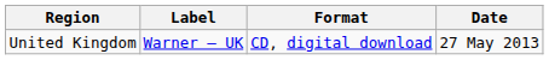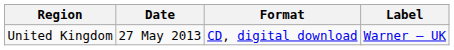 <table class="wikitable plainrowheaders">
 <tr>
 <th scope="col">Region</th>
+<th scope="col">Date</th>
+<th scope="col">Format</th>
 <th scope="col">Label</th>
-<th scope="col">Format</th>
-<th scope="col">Date</th>
 </tr>
 <tr>
 <td scope="col">United Kingdom</td>
+<td>27 May 2013</td>
+<td><a href='#'>CD</a>, <a href='#'>digital download</a></td>
 <td><a href='#'>Warner – UK</a></td>
-<td><a href='#'>CD</a>, <a href='#'>digital download</a></td>
-<td>27 May 2013</td>
 </tr>
 </table>
